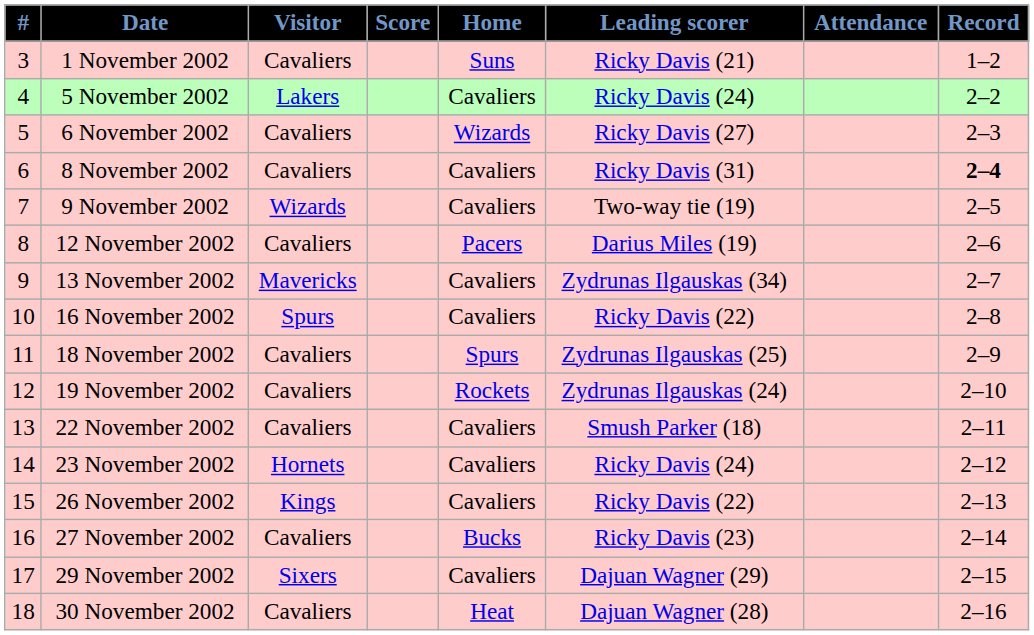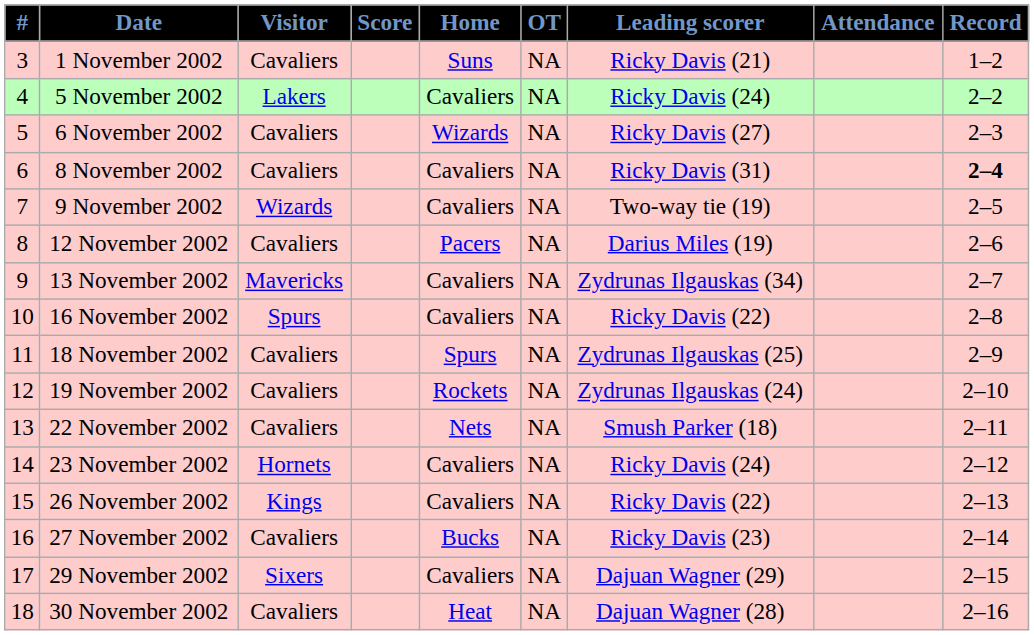 <table class="wikitable" width="80%">
 <tr align="center"  style="background:#000000; color:#7197c7">
 <td><strong>#</strong></td>
 <td><strong>Date</strong></td>
 <td><strong>Visitor</strong></td>
 <td><strong>Score</strong></td>
 <td><strong>Home</strong></td>
+<td><strong>OT</strong></td>
 <td><strong>Leading scorer</strong></td>
 <td><strong>Attendance</strong></td>
 <td><strong>Record</strong></td>
 </tr>
 <tr align="center" bgcolor="#ffcccc">
 <td>3</td>
 <td>1 November 2002</td>
 <td>Cavaliers</td>
 <td></td>
 <td><a href='#'>Suns</a></td>
+<td>NA</td>
 <td><a href='#'>Ricky Davis</a> (21)</td>
 <td></td>
 <td>1–2</td>
 </tr>
 <tr align="center" bgcolor="#bbffbb">
 <td>4</td>
 <td>5 November 2002</td>
 <td><a href='#'>Lakers</a></td>
 <td></td>
 <td>Cavaliers</td>
+<td>NA</td>
 <td><a href='#'>Ricky Davis</a> (24)</td>
 <td></td>
 <td>2–2</td>
 </tr>
 <tr align="center" bgcolor="#ffcccc">
 <td>5</td>
 <td>6 November 2002</td>
 <td>Cavaliers</td>
 <td></td>
 <td><a href='#'>Wizards</a></td>
+<td>NA</td>
 <td><a href='#'>Ricky Davis</a> (27)</td>
 <td></td>
 <td>2–3</td>
 </tr>
 <tr align="center" bgcolor="#ffcccc">
 <td>6</td>
 <td>8 November 2002</td>
 <td>Cavaliers</td>
 <td></td>
 <td>Cavaliers</td>
+<td>NA</td>
 <td><a href='#'>Ricky Davis</a> (31)</td>
 <td></td>
 <td><strong>2–4</strong></td>
 </tr>
 <tr align="center" bgcolor="#ffcccc">
 <td>7</td>
 <td>9 November 2002</td>
 <td><a href='#'>Wizards</a></td>
 <td></td>
 <td>Cavaliers</td>
+<td>NA</td>
 <td>Two-way tie (19)</td>
 <td></td>
 <td>2–5</td>
 </tr>
 <tr align="center" bgcolor="#ffcccc">
 <td>8</td>
 <td>12 November 2002</td>
 <td>Cavaliers</td>
 <td></td>
 <td><a href='#'>Pacers</a></td>
+<td>NA</td>
 <td><a href='#'>Darius Miles</a> (19)</td>
 <td></td>
 <td>2–6</td>
 </tr>
 <tr align="center" bgcolor="#ffcccc">
 <td>9</td>
 <td>13 November 2002</td>
 <td><a href='#'>Mavericks</a></td>
 <td></td>
 <td>Cavaliers</td>
+<td>NA</td>
 <td><a href='#'>Zydrunas Ilgauskas</a> (34)</td>
 <td></td>
 <td>2–7</td>
 </tr>
 <tr align="center" bgcolor="#ffcccc">
 <td>10</td>
 <td>16 November 2002</td>
 <td><a href='#'>Spurs</a></td>
 <td></td>
 <td>Cavaliers</td>
+<td>NA</td>
 <td><a href='#'>Ricky Davis</a> (22)</td>
 <td></td>
 <td>2–8</td>
 </tr>
 <tr align="center" bgcolor="#ffcccc">
 <td>11</td>
 <td>18 November 2002</td>
 <td>Cavaliers</td>
 <td></td>
 <td><a href='#'>Spurs</a></td>
+<td>NA</td>
 <td><a href='#'>Zydrunas Ilgauskas</a> (25)</td>
 <td></td>
 <td>2–9</td>
 </tr>
 <tr align="center" bgcolor="#ffcccc">
 <td>12</td>
 <td>19 November 2002</td>
 <td>Cavaliers</td>
 <td></td>
 <td><a href='#'>Rockets</a></td>
+<td>NA</td>
 <td><a href='#'>Zydrunas Ilgauskas</a> (24)</td>
 <td></td>
 <td>2–10</td>
 </tr>
 <tr align="center" bgcolor="#ffcccc">
 <td>13</td>
 <td>22 November 2002</td>
 <td>Cavaliers</td>
 <td></td>
-<td>Cavaliers</td>
+<td><a href='#'>Nets</a></td>
+<td>NA</td>
 <td><a href='#'>Smush Parker</a> (18)</td>
 <td></td>
 <td>2–11</td>
 </tr>
 <tr align="center" bgcolor="#ffcccc">
 <td>14</td>
 <td>23 November 2002</td>
 <td><a href='#'>Hornets</a></td>
 <td></td>
 <td>Cavaliers</td>
+<td>NA</td>
 <td><a href='#'>Ricky Davis</a> (24)</td>
 <td></td>
 <td>2–12</td>
 </tr>
 <tr align="center" bgcolor="#ffcccc">
 <td>15</td>
 <td>26 November 2002</td>
 <td><a href='#'>Kings</a></td>
 <td></td>
 <td>Cavaliers</td>
+<td>NA</td>
 <td><a href='#'>Ricky Davis</a> (22)</td>
 <td></td>
 <td>2–13</td>
 </tr>
 <tr align="center" bgcolor="#ffcccc">
 <td>16</td>
 <td>27 November 2002</td>
 <td>Cavaliers</td>
 <td></td>
 <td><a href='#'>Bucks</a></td>
+<td>NA</td>
 <td><a href='#'>Ricky Davis</a> (23)</td>
 <td></td>
 <td>2–14</td>
 </tr>
 <tr align="center" bgcolor="#ffcccc">
 <td>17</td>
 <td>29 November 2002</td>
 <td><a href='#'>Sixers</a></td>
 <td></td>
 <td>Cavaliers</td>
+<td>NA</td>
 <td><a href='#'>Dajuan Wagner</a> (29)</td>
 <td></td>
 <td>2–15</td>
 </tr>
 <tr align="center" bgcolor="#ffcccc">
 <td>18</td>
 <td>30 November 2002</td>
 <td>Cavaliers</td>
 <td></td>
 <td><a href='#'>Heat</a></td>
+<td>NA</td>
 <td><a href='#'>Dajuan Wagner</a> (28)</td>
 <td></td>
 <td>2–16</td>
 </tr>
 </table>
